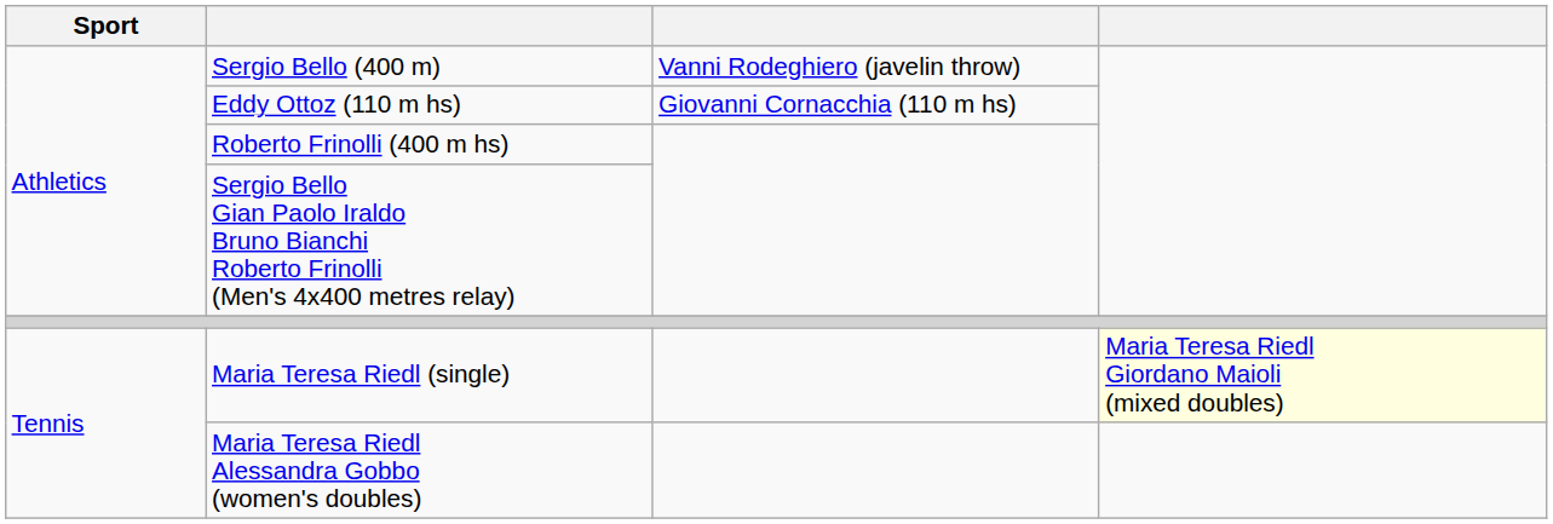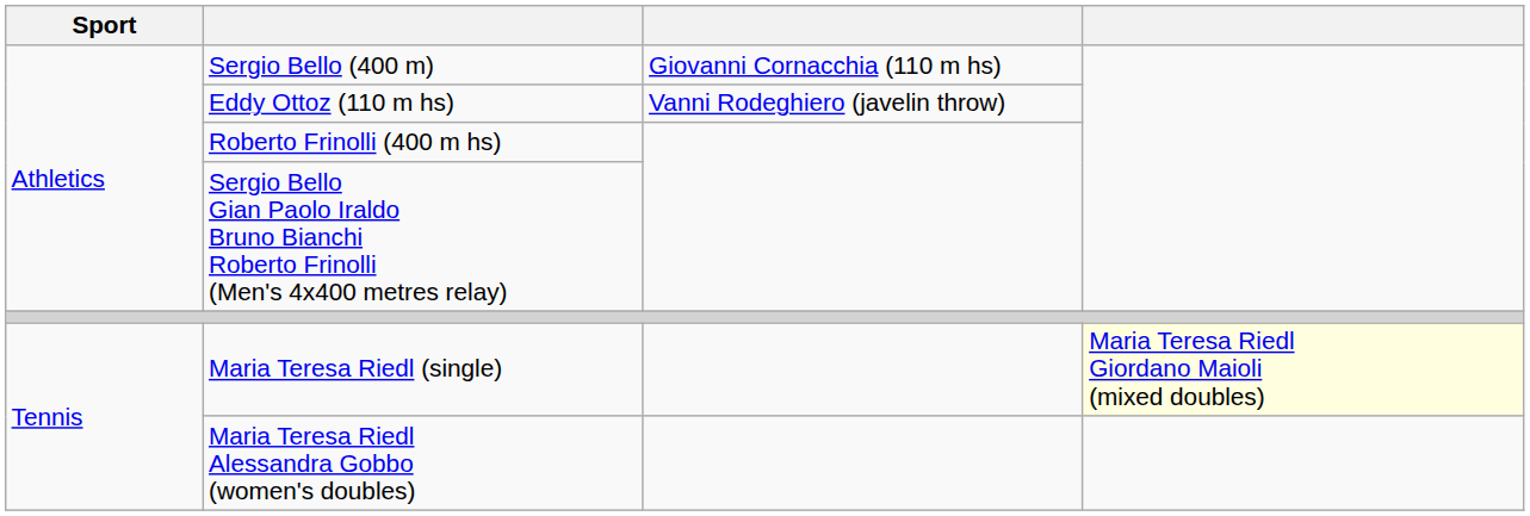 <table class="wikitable" width=70% style="font-size:90%; text-align:left;">
 <tr>
 <th width=13%>Sport</th>
 <th width=29%></th>
 <th width=29%></th>
 <th width=29%></th>
 </tr>
 <tr>
 <td rowspan=4> <a href='#'>Athletics</a></td>
 <td><a href='#'>Sergio Bello</a> (400 m)</td>
-<td><a href='#'>Vanni Rodeghiero</a> (javelin throw)</td>
+<td><a href='#'>Giovanni Cornacchia</a> (110 m hs)</td>
 <td rowspan=4></td>
 </tr>
 <tr>
 <td><a href='#'>Eddy Ottoz</a> (110 m hs)</td>
-<td><a href='#'>Giovanni Cornacchia</a> (110 m hs)</td>
+<td><a href='#'>Vanni Rodeghiero</a> (javelin throw)</td>
 </tr>
 <tr>
 <td><a href='#'>Roberto Frinolli</a> (400 m hs)</td>
 <td rowspan=2></td>
 </tr>
 <tr>
 <td><a href='#'>Sergio Bello</a><br><a href='#'>Gian Paolo Iraldo</a><br><a href='#'>Bruno Bianchi</a><br><a href='#'>Roberto Frinolli</a><br>(Men's 4x400 metres relay)</td>
 </tr>
 <tr bgcolor=lightgrey>
 <td colspan=4></td>
 </tr>
 <tr>
 <td rowspan=2 align=left> <a href='#'>Tennis</a></td>
 <td><a href='#'>Maria Teresa Riedl</a> (single)</td>
 <td></td>
 <td style="background: lightyellow;"><a href='#'>Maria Teresa Riedl</a><br><a href='#'>Giordano Maioli</a><br>(mixed doubles)</td>
 </tr>
 <tr>
 <td><a href='#'>Maria Teresa Riedl</a><br><a href='#'>Alessandra Gobbo</a><br>(women's doubles)</td>
 <td></td>
 <td></td>
 </tr>
 </table>
